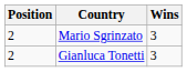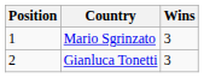 <table class="wikitable">
 <tr>
 <th>Position</th>
 <th>Country</th>
 <th>Wins</th>
 </tr>
 <tr>
-<td>2</td>
+<td>1</td>
 <td> <a href='#'>Mario Sgrinzato</a></td>
 <td>3</td>
 </tr>
 <tr>
 <td>2</td>
 <td> <a href='#'>Gianluca Tonetti</a></td>
 <td>3</td>
 </tr>
 </table>
